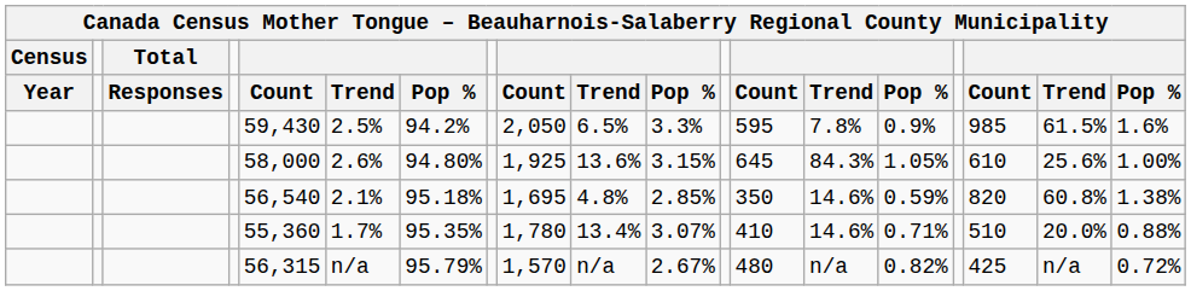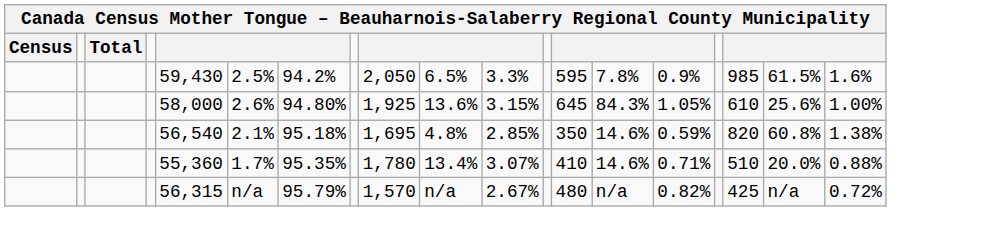 <table class="wikitable">
 <tr>
 <th colspan="19">Canada Census Mother Tongue – Beauharnois-Salaberry Regional County Municipality</th>
 </tr>
 <tr>
 <th>Census</th>
 <td></td>
 <th>Total</th>
 <td colspan="1"></td>
 <th colspan="3"></th>
 <td colspan="1"></td>
 <th colspan="3"></th>
 <td colspan="1"></td>
 <th colspan="3"></th>
 <td colspan="1"></td>
 <th colspan="3"></th>
-</tr>
-<tr>
-<th>Year</th>
-<td></td>
-<th>Responses</th>
-<td></td>
-<th>Count</th>
-<th>Trend</th>
-<th>Pop %</th>
-<td></td>
-<th>Count</th>
-<th>Trend</th>
-<th>Pop %</th>
-<td></td>
-<th>Count</th>
-<th>Trend</th>
-<th>Pop %</th>
-<td></td>
-<th>Count</th>
-<th>Trend</th>
-<th>Pop %</th>
 </tr>
 <tr>
 <td></td>
 <td></td>
 <td></td>
 <td></td>
 <td>59,430</td>
 <td> 2.5%</td>
 <td>94.2%</td>
 <td></td>
 <td>2,050</td>
 <td> 6.5%</td>
 <td>3.3%</td>
 <td></td>
 <td>595</td>
 <td> 7.8%</td>
 <td>0.9%</td>
 <td></td>
 <td>985</td>
 <td> 61.5%</td>
 <td>1.6%</td>
 </tr>
 <tr>
 <td></td>
 <td></td>
 <td></td>
 <td></td>
 <td>58,000</td>
 <td> 2.6%</td>
 <td>94.80%</td>
 <td></td>
 <td>1,925</td>
 <td> 13.6%</td>
 <td>3.15%</td>
 <td></td>
 <td>645</td>
 <td> 84.3%</td>
 <td>1.05%</td>
 <td></td>
 <td>610</td>
 <td> 25.6%</td>
 <td>1.00%</td>
 </tr>
 <tr>
 <td></td>
 <td></td>
 <td></td>
 <td></td>
 <td>56,540</td>
 <td> 2.1%</td>
 <td>95.18%</td>
 <td></td>
 <td>1,695</td>
 <td> 4.8%</td>
 <td>2.85%</td>
 <td></td>
 <td>350</td>
 <td> 14.6%</td>
 <td>0.59%</td>
 <td></td>
 <td>820</td>
 <td> 60.8%</td>
 <td>1.38%</td>
 </tr>
 <tr>
 <td></td>
 <td></td>
 <td></td>
 <td></td>
 <td>55,360</td>
 <td> 1.7%</td>
 <td>95.35%</td>
 <td></td>
 <td>1,780</td>
 <td> 13.4%</td>
 <td>3.07%</td>
 <td></td>
 <td>410</td>
 <td> 14.6%</td>
 <td>0.71%</td>
 <td></td>
 <td>510</td>
 <td> 20.0%</td>
 <td>0.88%</td>
 </tr>
 <tr>
 <td></td>
 <td></td>
 <td></td>
 <td></td>
 <td>56,315</td>
 <td>n/a</td>
 <td>95.79%</td>
 <td></td>
 <td>1,570</td>
 <td>n/a</td>
 <td>2.67%</td>
 <td></td>
 <td>480</td>
 <td>n/a</td>
 <td>0.82%</td>
 <td></td>
 <td>425</td>
 <td>n/a</td>
 <td>0.72%</td>
 </tr>
 </table>
